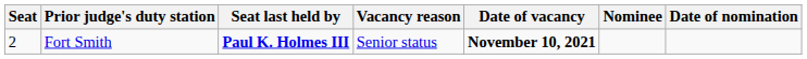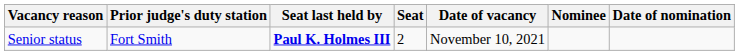 <table class=wikitable>
 <tr>
-<th>Seat</th>
+<th>Vacancy reason</th>
 <th>Prior judge's duty station</th>
 <th>Seat last held by</th>
-<th>Vacancy reason</th>
+<th>Seat</th>
 <th>Date of vacancy</th>
 <th>Nominee</th>
 <th>Date of nomination</th>
 </tr>
 <tr>
-<td>2</td>
+<td><a href='#'>Senior status</a></td>
 <td><a href='#'>Fort Smith</a></td>
 <td><strong><a href='#'>Paul K. Holmes III</a></strong></td>
-<td><a href='#'>Senior status</a></td>
-<td><strong>November 10, 2021</strong></td>
+<td>2</td>
+<td>November 10, 2021</td>
 <td align="center"></td>
 <td align="center"></td>
 </tr>
 </table>
